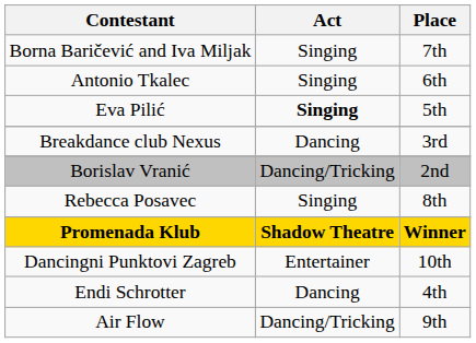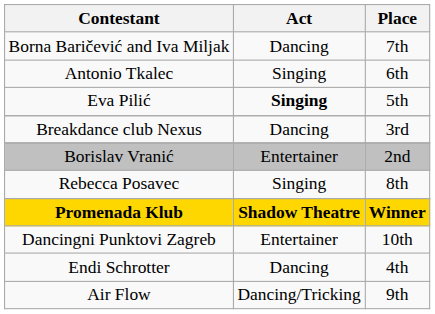 <table class="wikitable sortable" style=text-align:center;>
 <tr>
 <th>Contestant</th>
 <th>Act</th>
 <th>Place</th>
 </tr>
 <tr>
 <td>Borna Baričević and Iva Miljak</td>
-<td>Singing</td>
+<td>Dancing</td>
 <td>7th</td>
 </tr>
 <tr>
 <td>Antonio Tkalec</td>
 <td>Singing</td>
 <td>6th</td>
 </tr>
 <tr>
 <td>Eva Pilić</td>
 <td><strong>Singing</strong></td>
 <td>5th</td>
 </tr>
 <tr>
 </tr>
 <tr>
 <td>Breakdance club Nexus</td>
 <td>Dancing</td>
 <td>3rd</td>
 </tr>
 <tr>
 </tr>
 <tr bgcolor="silver">
 <td>Borislav Vranić</td>
-<td>Dancing/Tricking</td>
+<td>Entertainer</td>
 <td>2nd</td>
 </tr>
 <tr>
 <td>Rebecca Posavec</td>
 <td>Singing</td>
 <td>8th</td>
 </tr>
 <tr>
 </tr>
 <tr bgcolor="gold">
 <td><strong>Promenada Klub</strong></td>
 <td><strong>Shadow Theatre</strong></td>
 <td><strong>Winner</strong></td>
 </tr>
 <tr>
 <td>Dancingni Punktovi Zagreb</td>
 <td>Entertainer</td>
 <td>10th</td>
 </tr>
 <tr>
 <td>Endi Schrotter</td>
 <td>Dancing</td>
 <td>4th</td>
 </tr>
 <tr>
 <td>Air Flow</td>
 <td>Dancing/Tricking</td>
 <td>9th</td>
 </tr>
 </table>
